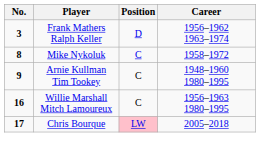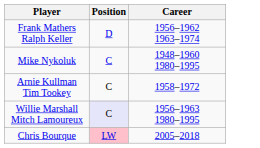 <table class="wikitable" style="text-align:center">
 <tr>
-<th width="40">No.</th>
 <th width="130">Player</th>
 <th width="40">Position</th>
 <th width="150">Career</th>
 </tr>
 <tr>
-<td><strong>3</strong></td>
 <td><a href='#'>Frank Mathers</a><br><a href='#'>Ralph Keller</a></td>
 <td><a href='#'>D</a></td>
 <td><a href='#'>1956</a>–<a href='#'>1962</a><br><a href='#'>1963</a>–<a href='#'>1974</a></td>
 </tr>
 <tr>
-<td><strong>8</strong></td>
 <td><a href='#'>Mike Nykoluk</a></td>
 <td><a href='#'>C</a></td>
+<td><a href='#'>1948</a>–<a href='#'>1960</a><br><a href='#'>1980</a>–<a href='#'>1995</a></td>
+</tr>
+<tr>
+<td><a href='#'>Arnie Kullman</a><br><a href='#'>Tim Tookey</a></td>
+<td>C</td>
 <td><a href='#'>1958</a>–<a href='#'>1972</a></td>
 </tr>
 <tr>
-<td><strong>9</strong></td>
-<td><a href='#'>Arnie Kullman</a><br><a href='#'>Tim Tookey</a></td>
-<td>C</td>
-<td><a href='#'>1948</a>–<a href='#'>1960</a><br><a href='#'>1980</a>–<a href='#'>1995</a></td>
-</tr>
-<tr>
-<td><strong>16</strong></td>
 <td><a href='#'>Willie Marshall</a><br><a href='#'>Mitch Lamoureux</a></td>
-<td>C</td>
+<td style="background: lavender;">C</td>
 <td><a href='#'>1956</a>–<a href='#'>1963</a><br><a href='#'>1980</a>–<a href='#'>1995</a></td>
 </tr>
 <tr>
-<td><strong>17</strong></td>
 <td><a href='#'>Chris Bourque</a></td>
 <td style="background: pink;"><a href='#'>LW</a></td>
 <td><a href='#'>2005</a>–<a href='#'>2018</a></td>
 </tr>
 </table>
